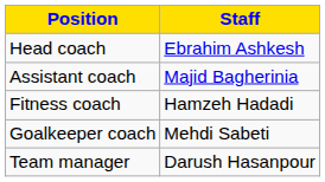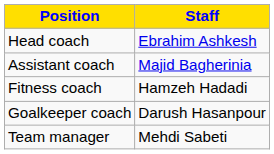 <table class="wikitable">
 <tr>
 <th style="color:blue; background:#FFDF00;">Position</th>
 <th style="color:blue; background:#FFDF00;">Staff</th>
 </tr>
 <tr>
 <td>Head coach</td>
 <td> <a href='#'>Ebrahim Ashkesh</a></td>
 </tr>
 <tr>
 <td>Assistant coach</td>
 <td> <a href='#'>Majid Bagherinia</a></td>
 </tr>
 <tr>
 <td>Fitness coach</td>
 <td> Hamzeh Hadadi</td>
 </tr>
 <tr>
 <td>Goalkeeper coach</td>
-<td> Mehdi Sabeti</td>
+<td> Darush Hasanpour</td>
 </tr>
 <tr>
 <td>Team manager</td>
-<td> Darush Hasanpour</td>
+<td> Mehdi Sabeti</td>
 </tr>
 </table>
